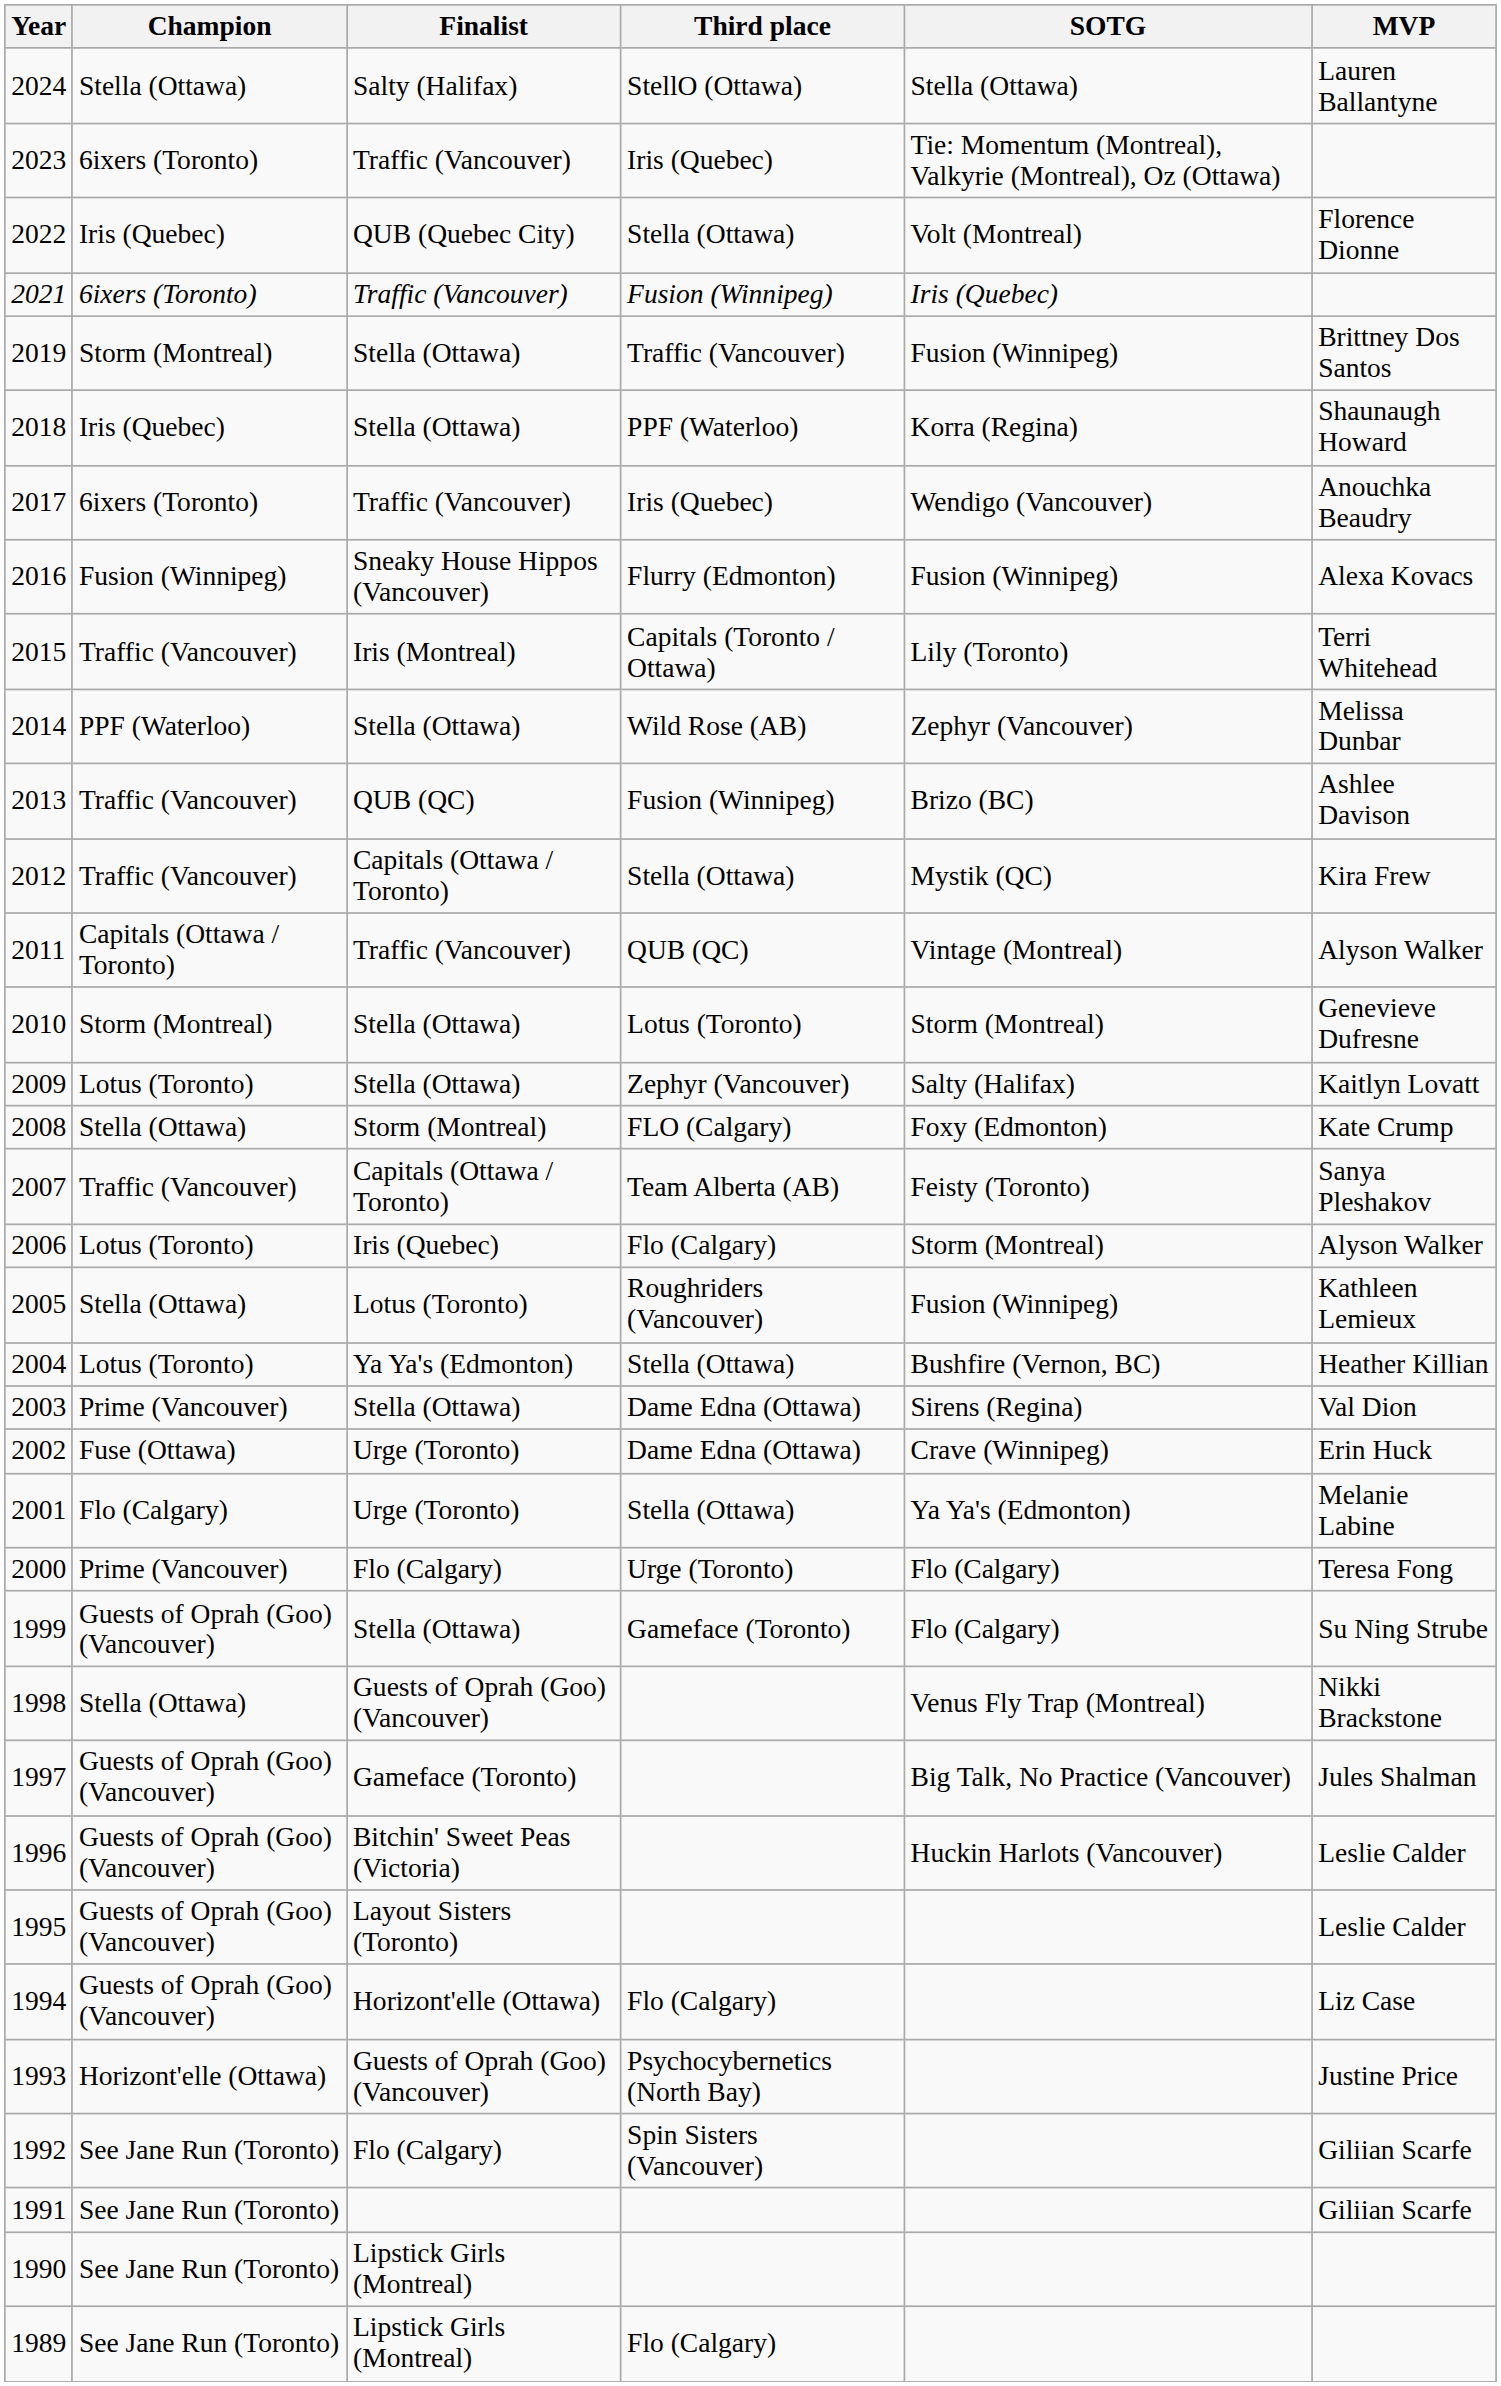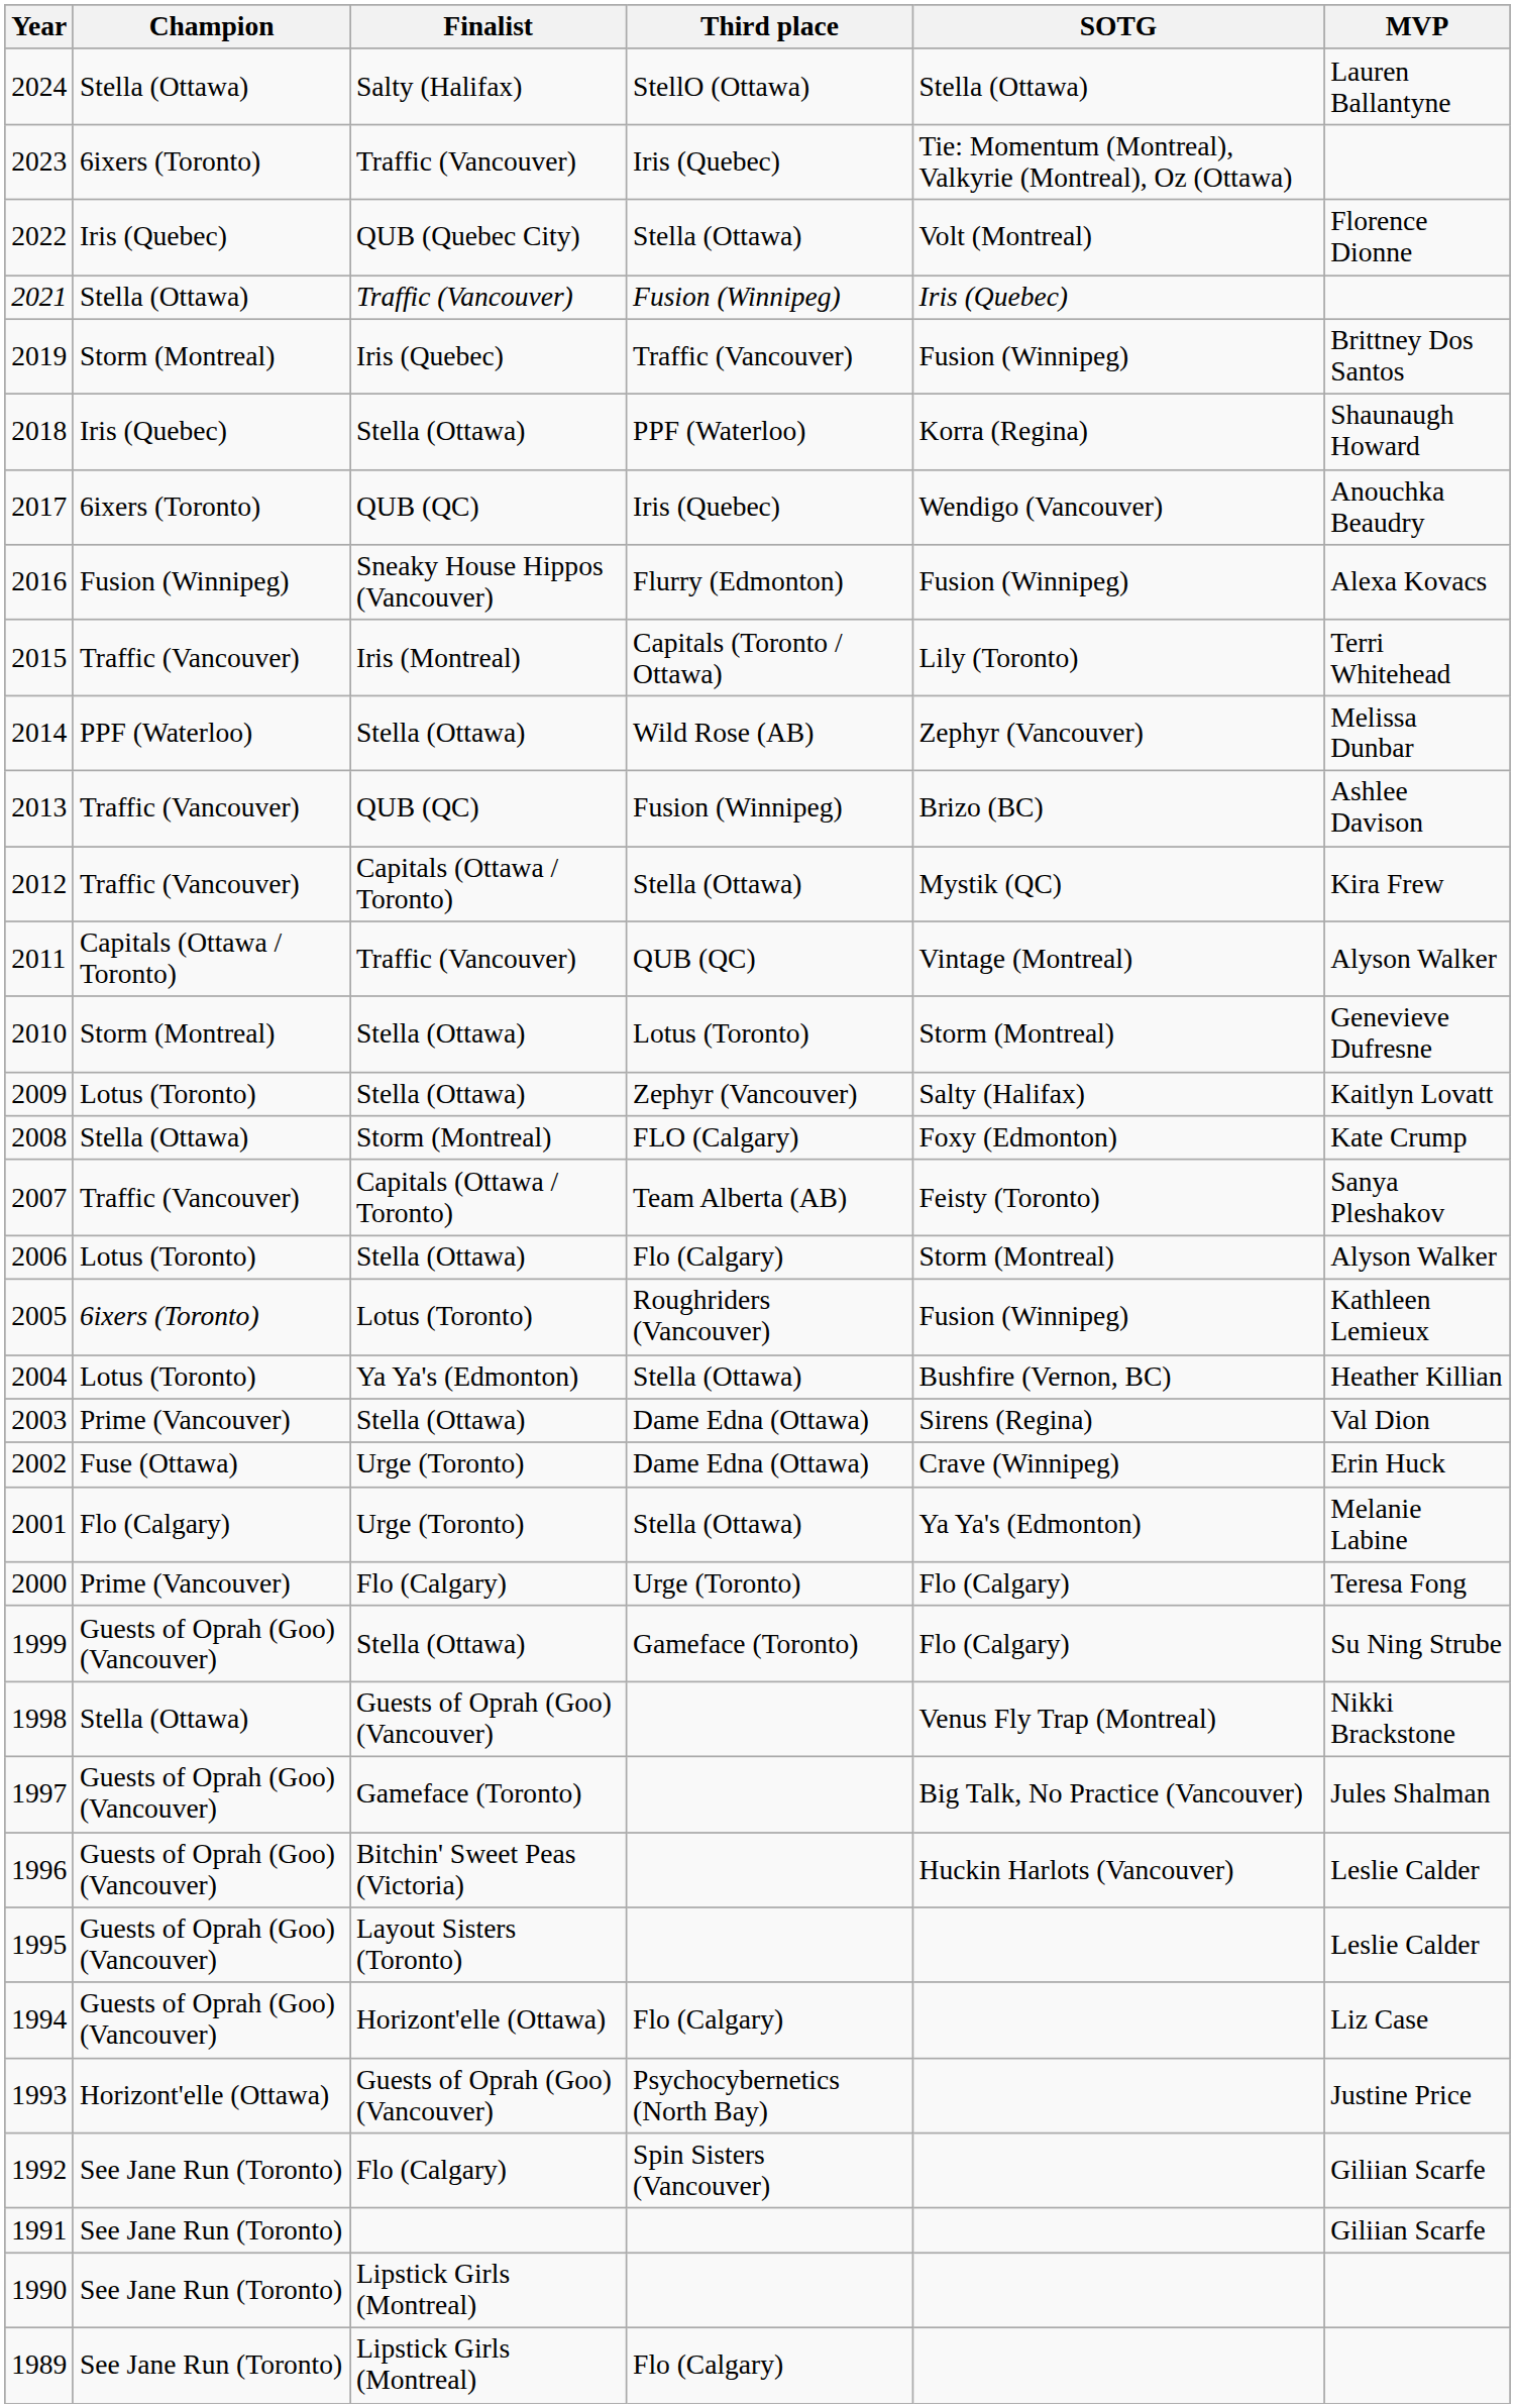 <table class=wikitable>
 <tr>
 <th>Year</th>
 <th>Champion</th>
 <th>Finalist</th>
 <th>Third place</th>
 <th>SOTG</th>
 <th>MVP</th>
 </tr>
 <tr>
 <td>2024</td>
 <td>Stella (Ottawa)</td>
 <td>Salty (Halifax)</td>
 <td>StellO (Ottawa)</td>
 <td>Stella (Ottawa)</td>
 <td>Lauren Ballantyne</td>
 </tr>
 <tr>
 <td>2023</td>
 <td>6ixers (Toronto)</td>
 <td>Traffic (Vancouver)</td>
 <td>Iris (Quebec)</td>
 <td>Tie: Momentum (Montreal), Valkyrie (Montreal), Oz (Ottawa)</td>
 <td></td>
 </tr>
 <tr>
 <td>2022</td>
 <td>Iris (Quebec)</td>
 <td>QUB (Quebec City)</td>
 <td>Stella (Ottawa)</td>
 <td>Volt (Montreal)</td>
 <td>Florence Dionne</td>
 </tr>
 <tr>
 <td><em>2021</em></td>
-<td><em>6ixers (Toronto)</em></td>
+<td>Stella (Ottawa)</td>
 <td><em>Traffic (Vancouver)</em></td>
 <td><em>Fusion (Winnipeg)</em></td>
 <td><em>Iris (Quebec)</em></td>
 <td></td>
 </tr>
 <tr>
 <td>2019</td>
 <td>Storm (Montreal)</td>
-<td>Stella (Ottawa)</td>
+<td>Iris (Quebec)</td>
 <td>Traffic (Vancouver)</td>
 <td>Fusion (Winnipeg)</td>
 <td>Brittney Dos Santos</td>
 </tr>
 <tr>
 <td>2018</td>
 <td>Iris (Quebec)</td>
 <td>Stella (Ottawa)</td>
 <td>PPF (Waterloo)</td>
 <td>Korra (Regina)</td>
 <td>Shaunaugh Howard</td>
 </tr>
 <tr>
 <td>2017</td>
 <td>6ixers (Toronto)</td>
-<td>Traffic (Vancouver)</td>
+<td>QUB (QC)</td>
 <td>Iris (Quebec)</td>
 <td>Wendigo (Vancouver)</td>
 <td>Anouchka Beaudry</td>
 </tr>
 <tr>
 <td>2016</td>
 <td>Fusion (Winnipeg)</td>
 <td>Sneaky House Hippos (Vancouver)</td>
 <td>Flurry (Edmonton)</td>
 <td>Fusion (Winnipeg)</td>
 <td>Alexa Kovacs</td>
 </tr>
 <tr>
 <td>2015</td>
 <td>Traffic (Vancouver)</td>
 <td>Iris (Montreal)</td>
 <td>Capitals (Toronto / Ottawa)</td>
 <td>Lily (Toronto)</td>
 <td>Terri Whitehead</td>
 </tr>
 <tr>
 <td>2014</td>
 <td>PPF (Waterloo)</td>
 <td>Stella (Ottawa)</td>
 <td>Wild Rose (AB)</td>
 <td>Zephyr (Vancouver)</td>
 <td>Melissa Dunbar</td>
 </tr>
 <tr>
 <td>2013</td>
 <td>Traffic (Vancouver)</td>
 <td>QUB (QC)</td>
 <td>Fusion (Winnipeg)</td>
 <td>Brizo (BC)</td>
 <td>Ashlee Davison</td>
 </tr>
 <tr>
 <td>2012</td>
 <td>Traffic (Vancouver)</td>
 <td>Capitals (Ottawa / Toronto)</td>
 <td>Stella (Ottawa)</td>
 <td>Mystik (QC)</td>
 <td>Kira Frew</td>
 </tr>
 <tr>
 <td>2011</td>
 <td>Capitals (Ottawa / Toronto)</td>
 <td>Traffic (Vancouver)</td>
 <td>QUB (QC)</td>
 <td>Vintage (Montreal)</td>
 <td>Alyson Walker</td>
 </tr>
 <tr>
 <td>2010</td>
 <td>Storm (Montreal)</td>
 <td>Stella (Ottawa)</td>
 <td>Lotus (Toronto)</td>
 <td>Storm (Montreal)</td>
 <td>Genevieve Dufresne</td>
 </tr>
 <tr>
 <td>2009</td>
 <td>Lotus (Toronto)</td>
 <td>Stella (Ottawa)</td>
 <td>Zephyr (Vancouver)</td>
 <td>Salty (Halifax)</td>
 <td>Kaitlyn Lovatt</td>
 </tr>
 <tr>
 <td>2008</td>
 <td>Stella (Ottawa)</td>
 <td>Storm (Montreal)</td>
 <td>FLO (Calgary)</td>
 <td>Foxy (Edmonton)</td>
 <td>Kate Crump</td>
 </tr>
 <tr>
 <td>2007</td>
 <td>Traffic (Vancouver)</td>
 <td>Capitals (Ottawa / Toronto)</td>
 <td>Team Alberta (AB)</td>
 <td>Feisty (Toronto)</td>
 <td>Sanya Pleshakov</td>
 </tr>
 <tr>
 <td>2006</td>
 <td>Lotus (Toronto)</td>
-<td>Iris (Quebec)</td>
+<td>Stella (Ottawa)</td>
 <td>Flo (Calgary)</td>
 <td>Storm (Montreal)</td>
 <td>Alyson Walker</td>
 </tr>
 <tr>
 <td>2005</td>
-<td>Stella (Ottawa)</td>
+<td><em>6ixers (Toronto)</em></td>
 <td>Lotus (Toronto)</td>
 <td>Roughriders (Vancouver)</td>
 <td>Fusion (Winnipeg)</td>
 <td>Kathleen Lemieux</td>
 </tr>
 <tr>
 <td>2004</td>
 <td>Lotus (Toronto)</td>
 <td>Ya Ya's (Edmonton)</td>
 <td>Stella (Ottawa)</td>
 <td>Bushfire (Vernon, BC)</td>
 <td>Heather Killian</td>
 </tr>
 <tr>
 <td>2003</td>
 <td>Prime (Vancouver)</td>
 <td>Stella (Ottawa)</td>
 <td>Dame Edna (Ottawa)</td>
 <td>Sirens (Regina)</td>
 <td>Val Dion</td>
 </tr>
 <tr>
 <td>2002</td>
 <td>Fuse (Ottawa)</td>
 <td>Urge (Toronto)</td>
 <td>Dame Edna (Ottawa)</td>
 <td>Crave (Winnipeg)</td>
 <td>Erin Huck</td>
 </tr>
 <tr>
 <td>2001</td>
 <td>Flo (Calgary)</td>
 <td>Urge (Toronto)</td>
 <td>Stella (Ottawa)</td>
 <td>Ya Ya's (Edmonton)</td>
 <td>Melanie Labine</td>
 </tr>
 <tr>
 <td>2000</td>
 <td>Prime (Vancouver)</td>
 <td>Flo (Calgary)</td>
 <td>Urge (Toronto)</td>
 <td>Flo (Calgary)</td>
 <td>Teresa Fong</td>
 </tr>
 <tr>
 <td>1999</td>
 <td>Guests of Oprah (Goo) (Vancouver)</td>
 <td>Stella (Ottawa)</td>
 <td>Gameface (Toronto)</td>
 <td>Flo (Calgary)</td>
 <td>Su Ning Strube</td>
 </tr>
 <tr>
 <td>1998</td>
 <td>Stella (Ottawa)</td>
 <td>Guests of Oprah (Goo) (Vancouver)</td>
 <td></td>
 <td>Venus Fly Trap (Montreal)</td>
 <td>Nikki Brackstone</td>
 </tr>
 <tr>
 <td>1997</td>
 <td>Guests of Oprah (Goo) (Vancouver)</td>
 <td>Gameface (Toronto)</td>
 <td></td>
 <td>Big Talk, No Practice (Vancouver)</td>
 <td>Jules Shalman</td>
 </tr>
 <tr>
 <td>1996</td>
 <td>Guests of Oprah (Goo) (Vancouver)</td>
 <td>Bitchin' Sweet Peas (Victoria)</td>
 <td></td>
 <td>Huckin Harlots (Vancouver)</td>
 <td>Leslie Calder</td>
 </tr>
 <tr>
 <td>1995</td>
 <td>Guests of Oprah (Goo) (Vancouver)</td>
 <td>Layout Sisters (Toronto)</td>
 <td></td>
 <td></td>
 <td>Leslie Calder</td>
 </tr>
 <tr>
 <td>1994</td>
 <td>Guests of Oprah (Goo) (Vancouver)</td>
 <td>Horizont'elle (Ottawa)</td>
 <td>Flo (Calgary)</td>
 <td></td>
 <td>Liz Case</td>
 </tr>
 <tr>
 <td>1993</td>
 <td>Horizont'elle (Ottawa)</td>
 <td>Guests of Oprah (Goo) (Vancouver)</td>
 <td>Psychocybernetics (North Bay)</td>
 <td></td>
 <td>Justine Price</td>
 </tr>
 <tr>
 <td>1992</td>
 <td>See Jane Run (Toronto)</td>
 <td>Flo (Calgary)</td>
 <td>Spin Sisters (Vancouver)</td>
 <td></td>
 <td>Giliian Scarfe</td>
 </tr>
 <tr>
 <td>1991</td>
 <td>See Jane Run (Toronto)</td>
 <td></td>
 <td></td>
 <td></td>
 <td>Giliian Scarfe</td>
 </tr>
 <tr>
 <td>1990</td>
 <td>See Jane Run (Toronto)</td>
 <td>Lipstick Girls (Montreal)</td>
 <td></td>
 <td></td>
 <td></td>
 </tr>
 <tr>
 <td>1989</td>
 <td>See Jane Run (Toronto)</td>
 <td>Lipstick Girls (Montreal)</td>
 <td>Flo (Calgary)</td>
 <td></td>
 <td></td>
 </tr>
 </table>
